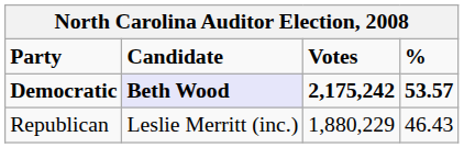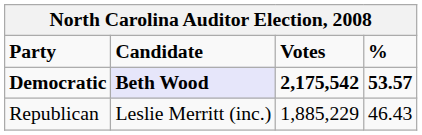 <table class="wikitable">
 <tr>
 <th colspan="4">North Carolina Auditor Election, 2008</th>
 </tr>
 <tr>
 <td><strong>Party</strong></td>
 <td><strong>Candidate</strong></td>
 <td><strong>Votes</strong></td>
 <td><strong>%</strong></td>
 </tr>
 <tr>
 <td><strong>Democratic</strong></td>
 <td style="background: lavender;"><strong>Beth Wood</strong></td>
-<td><strong>2,175,242</strong></td>
+<td><strong>2,175,542</strong></td>
 <td><strong>53.57</strong></td>
 </tr>
 <tr>
 <td>Republican</td>
 <td>Leslie Merritt (inc.)</td>
-<td>1,880,229</td>
+<td>1,885,229</td>
 <td>46.43</td>
 </tr>
 </table>
